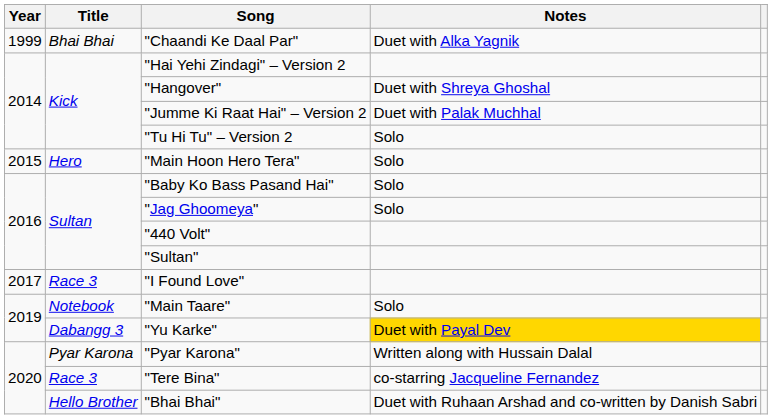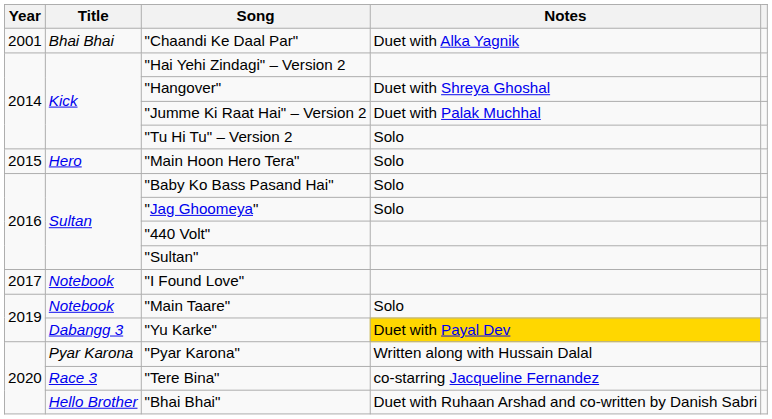 <table class="wikitable sortable">
 <tr>
 <th scope="col">Year</th>
 <th scope="col">Title</th>
 <th scope="col">Song</th>
 <th class="unsortable" scope="col">Notes</th>
 <th class="unsortable" scope="col"></th>
 </tr>
 <tr>
-<td>1999</td>
+<td>2001</td>
 <td><em>Bhai Bhai</em></td>
 <td>"Chaandi Ke Daal Par"</td>
 <td>Duet with <a href='#'>Alka Yagnik</a></td>
 <td></td>
 </tr>
 <tr>
 <td rowspan="4">2014</td>
 <td rowspan="4"><em><a href='#'>Kick</a></em></td>
 <td>"Hai Yehi Zindagi" – Version 2</td>
 <td></td>
 <td></td>
 </tr>
 <tr>
 <td>"Hangover"</td>
 <td>Duet with <a href='#'>Shreya Ghoshal</a></td>
 <td></td>
 </tr>
 <tr>
 <td>"Jumme Ki Raat Hai" – Version 2</td>
 <td>Duet with <a href='#'>Palak Muchhal</a></td>
 <td></td>
 </tr>
 <tr>
 <td>"Tu Hi Tu" – Version 2</td>
 <td>Solo</td>
 <td></td>
 </tr>
 <tr>
 <td>2015</td>
 <td><em><a href='#'>Hero</a></em></td>
 <td>"Main Hoon Hero Tera"</td>
 <td>Solo</td>
 <td></td>
 </tr>
 <tr>
 <td rowspan="4">2016</td>
 <td rowspan="4"><em><a href='#'>Sultan</a></em></td>
 <td>"Baby Ko Bass Pasand Hai"</td>
 <td>Solo</td>
 <td></td>
 </tr>
 <tr>
 <td>"<a href='#'>Jag Ghoomeya</a>"</td>
 <td>Solo</td>
 <td></td>
 </tr>
 <tr>
 <td>"440 Volt"</td>
 <td></td>
 <td></td>
 </tr>
 <tr>
 <td>"Sultan"</td>
 <td></td>
 <td></td>
 </tr>
 <tr>
 <td>2017</td>
-<td><em><a href='#'>Race 3</a></em></td>
+<td><em><a href='#'>Notebook</a></em></td>
 <td>"I Found Love"</td>
 <td></td>
 <td></td>
 </tr>
 <tr>
 <td rowspan="2">2019</td>
 <td><em><a href='#'>Notebook</a></em></td>
 <td>"Main Taare"</td>
 <td>Solo</td>
 <td></td>
 </tr>
 <tr>
 <td><em><a href='#'>Dabangg 3</a></em></td>
 <td>"Yu Karke"</td>
 <td style="background: gold;">Duet with <a href='#'>Payal Dev</a></td>
 <td></td>
 </tr>
 <tr>
 <td rowspan="3">2020</td>
 <td><em>Pyar Karona</em></td>
 <td>"Pyar Karona"</td>
 <td>Written along with Hussain Dalal</td>
 <td></td>
 </tr>
 <tr>
 <td><em><a href='#'>Race 3</a></em></td>
 <td>"Tere Bina"</td>
 <td>co-starring <a href='#'>Jacqueline Fernandez</a></td>
 <td></td>
 </tr>
 <tr>
 <td><em><a href='#'>Hello Brother</a></em></td>
 <td>"Bhai Bhai"</td>
 <td>Duet with Ruhaan Arshad and co-written by Danish Sabri</td>
 <td></td>
 </tr>
 </table>
